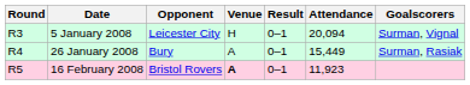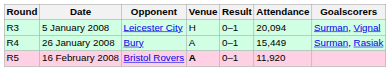 <table class="wikitable">
 <tr>
 <th>Round</th>
 <th>Date</th>
 <th>Opponent</th>
 <th>Venue</th>
 <th>Result</th>
 <th>Attendance</th>
 <th>Goalscorers</th>
 </tr>
 <tr style="background:#d0ffe3;">
 <td>R3</td>
 <td>5 January 2008</td>
 <td><a href='#'>Leicester City</a></td>
 <td>H</td>
 <td>0–1</td>
 <td>20,094</td>
 <td><a href='#'>Surman</a>, <a href='#'>Vignal</a></td>
 </tr>
 <tr style="background:#d0ffe3;">
 <td>R4</td>
 <td>26 January 2008</td>
 <td><a href='#'>Bury</a></td>
 <td>A</td>
 <td>0–1</td>
 <td>15,449</td>
 <td><a href='#'>Surman</a>, <a href='#'>Rasiak</a></td>
 </tr>
 <tr style="background:#ffd0e3;">
 <td>R5</td>
 <td>16 February 2008</td>
 <td><a href='#'>Bristol Rovers</a></td>
 <td><strong>A</strong></td>
 <td>0–1</td>
-<td>11,923</td>
+<td>11,920</td>
 <td></td>
 </tr>
 </table>
